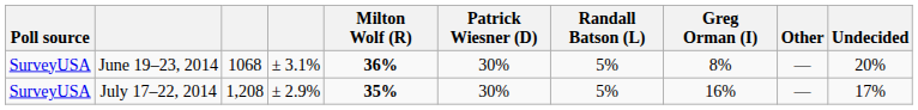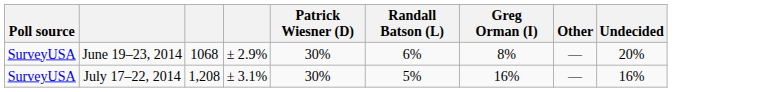 <table class="wikitable" style="text-align:center">
 <tr valign= bottom>
 <th>Poll source</th>
 <th></th>
 <th></th>
 <th></th>
-<th style="width:100px;">Milton<br>Wolf (R)</th>
 <th style="width:100px;">Patrick<br>Wiesner (D)</th>
 <th style="width:100px;">Randall<br>Batson (L)</th>
 <th style="width:100px;">Greg<br>Orman (I)</th>
 <th>Other</th>
 <th>Undecided</th>
 </tr>
 <tr>
 <td align=left><a href='#'>SurveyUSA</a></td>
 <td>June 19–23, 2014</td>
 <td>1068</td>
-<td>± 3.1%</td>
-<td><strong>36%</strong></td>
+<td>± 2.9%</td>
 <td>30%</td>
-<td>5%</td>
+<td>6%</td>
 <td>8%</td>
 <td>—</td>
 <td>20%</td>
 </tr>
 <tr>
 <td align=left><a href='#'>SurveyUSA</a></td>
 <td>July 17–22, 2014</td>
 <td>1,208</td>
-<td>± 2.9%</td>
-<td><strong>35%</strong></td>
+<td>± 3.1%</td>
 <td>30%</td>
 <td>5%</td>
 <td>16%</td>
 <td>—</td>
-<td>17%</td>
+<td>16%</td>
 </tr>
 </table>
